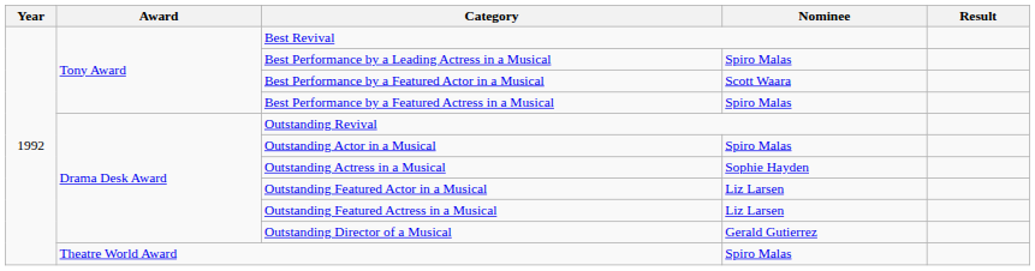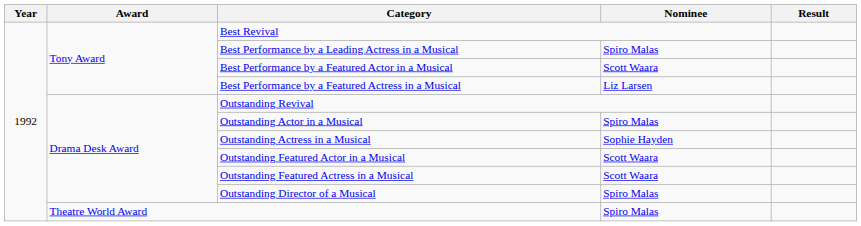 <table class="wikitable" width="95%">
 <tr>
 <th width="5%">Year</th>
 <th width="20%">Award</th>
 <th width="45%">Category</th>
 <th width="20%">Nominee</th>
 <th width="10%">Result</th>
 </tr>
 <tr>
 <td rowspan="11" align="center">1992</td>
 <td rowspan="4"><a href='#'>Tony Award</a></td>
 <td colspan="2"><a href='#'>Best Revival</a></td>
 <td></td>
 </tr>
 <tr>
 <td><a href='#'>Best Performance by a Leading Actress in a Musical</a></td>
 <td><a href='#'>Spiro Malas</a></td>
 <td></td>
 </tr>
 <tr>
 <td><a href='#'>Best Performance by a Featured Actor in a Musical</a></td>
 <td><a href='#'>Scott Waara</a></td>
 <td></td>
 </tr>
 <tr>
 <td><a href='#'>Best Performance by a Featured Actress in a Musical</a></td>
-<td><a href='#'>Spiro Malas</a></td>
+<td><a href='#'>Liz Larsen</a></td>
 <td></td>
 </tr>
 <tr>
 <td rowspan="6"><a href='#'>Drama Desk Award</a></td>
 <td colspan="2"><a href='#'>Outstanding Revival</a></td>
 <td></td>
 </tr>
 <tr>
 <td><a href='#'>Outstanding Actor in a Musical</a></td>
 <td><a href='#'>Spiro Malas</a></td>
 <td></td>
 </tr>
 <tr>
 <td><a href='#'>Outstanding Actress in a Musical</a></td>
 <td><a href='#'>Sophie Hayden</a></td>
 <td></td>
 </tr>
 <tr>
 <td><a href='#'>Outstanding Featured Actor in a Musical</a></td>
-<td><a href='#'>Liz Larsen</a></td>
+<td><a href='#'>Scott Waara</a></td>
 <td></td>
 </tr>
 <tr>
 <td><a href='#'>Outstanding Featured Actress in a Musical</a></td>
-<td><a href='#'>Liz Larsen</a></td>
+<td><a href='#'>Scott Waara</a></td>
 <td></td>
 </tr>
 <tr>
 <td><a href='#'>Outstanding Director of a Musical</a></td>
-<td><a href='#'>Gerald Gutierrez</a></td>
+<td><a href='#'>Spiro Malas</a></td>
 <td></td>
 </tr>
 <tr>
 <td colspan="2"><a href='#'>Theatre World Award</a></td>
 <td><a href='#'>Spiro Malas</a></td>
 <td></td>
 </tr>
 </table>
